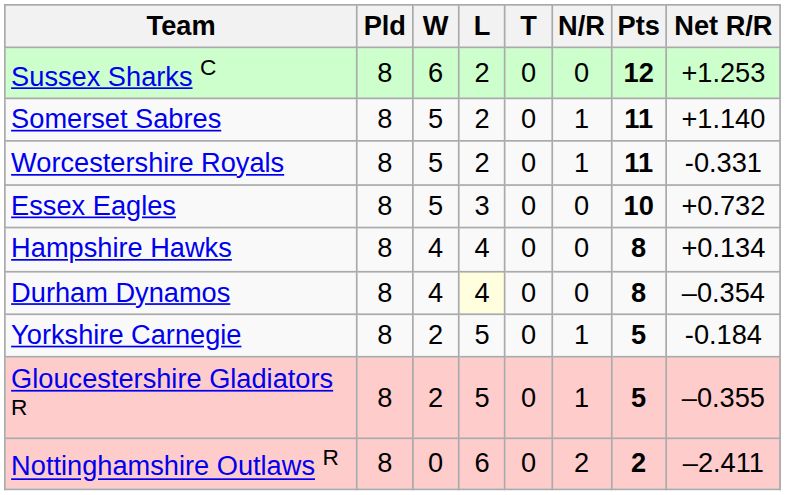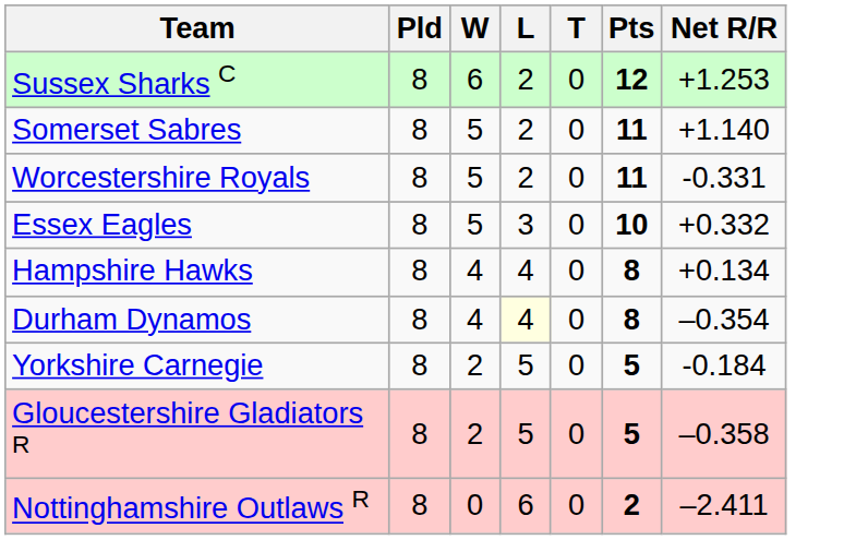 <table class="wikitable" style="text-align: center;">
 <tr>
 <th width=200>Team</th>
 <th width=20>Pld</th>
 <th width=20>W</th>
 <th width=20>L</th>
 <th width=20>T</th>
-<th width=20>N/R</th>
 <th width=20>Pts</th>
 <th width=60>Net R/R</th>
 </tr>
 <tr style="background:#ccffcc;">
 <td align=left><a href='#'>Sussex Sharks</a> <sup>C</sup></td>
 <td>8</td>
 <td>6</td>
 <td>2</td>
-<td>0</td>
 <td>0</td>
 <td><strong>12</strong></td>
 <td>+1.253</td>
 </tr>
 <tr>
 <td align=left><a href='#'>Somerset Sabres</a></td>
 <td>8</td>
 <td>5</td>
 <td>2</td>
 <td>0</td>
-<td>1</td>
 <td><strong>11</strong></td>
 <td>+1.140</td>
 </tr>
 <tr>
 <td align=left><a href='#'>Worcestershire Royals</a></td>
 <td>8</td>
 <td>5</td>
 <td>2</td>
 <td>0</td>
-<td>1</td>
 <td><strong>11</strong></td>
 <td>-0.331</td>
 </tr>
 <tr>
 <td align=left><a href='#'>Essex Eagles</a></td>
 <td>8</td>
 <td>5</td>
 <td>3</td>
 <td>0</td>
-<td>0</td>
 <td><strong>10</strong></td>
-<td>+0.732</td>
+<td>+0.332</td>
 </tr>
 <tr>
 <td align=left><a href='#'>Hampshire Hawks</a></td>
 <td>8</td>
 <td>4</td>
 <td>4</td>
-<td>0</td>
 <td>0</td>
 <td><strong>8</strong></td>
 <td>+0.134</td>
 </tr>
 <tr>
 <td align=left><a href='#'>Durham Dynamos</a></td>
 <td>8</td>
 <td>4</td>
 <td style="background: lightyellow;">4</td>
 <td>0</td>
-<td>0</td>
 <td><strong>8</strong></td>
 <td>–0.354</td>
 </tr>
 <tr>
 <td align=left><a href='#'>Yorkshire Carnegie</a></td>
 <td>8</td>
 <td>2</td>
 <td>5</td>
 <td>0</td>
-<td>1</td>
 <td><strong>5</strong></td>
 <td>-0.184</td>
 </tr>
 <tr style="background:#ffcccc;">
 <td align=left><a href='#'>Gloucestershire Gladiators</a> <sup>R</sup></td>
 <td>8</td>
 <td>2</td>
 <td>5</td>
 <td>0</td>
-<td>1</td>
 <td><strong>5</strong></td>
-<td>–0.355</td>
+<td>–0.358</td>
 </tr>
 <tr style="background:#ffcccc;">
 <td align=left><a href='#'>Nottinghamshire Outlaws</a> <sup>R</sup></td>
 <td>8</td>
 <td>0</td>
 <td>6</td>
 <td>0</td>
-<td>2</td>
 <td><strong>2</strong></td>
 <td>–2.411</td>
 </tr>
 </table>
